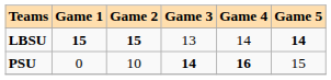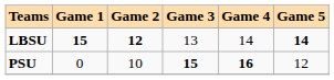 <table class="wikitable" align=right>
 <tr bgcolor=#ffdead align=center>
 <td colspan=1><strong>Teams</strong></td>
 <td colspan=1><strong>Game 1</strong></td>
 <td colspan=1><strong>Game 2</strong></td>
 <td colspan=1><strong>Game 3</strong></td>
 <td colspan=1><strong>Game 4</strong></td>
 <td colspan=1><strong>Game 5</strong></td>
 </tr>
 <tr>
 <td><strong>LBSU</strong></td>
 <td align=center><strong>15</strong></td>
-<td align=center><strong>15</strong></td>
+<td align=center><strong>12</strong></td>
 <td align=center>13</td>
 <td align=center>14</td>
 <td align=center><strong>14</strong></td>
 </tr>
 <tr>
 <td><strong>PSU</strong></td>
 <td align=center>0</td>
 <td align=center>10</td>
-<td align=center><strong>14</strong></td>
+<td align=center><strong>15</strong></td>
 <td align=center><strong>16</strong></td>
-<td align=center>15</td>
+<td align=center>12</td>
 </tr>
 <tr>
 </tr>
 </table>
